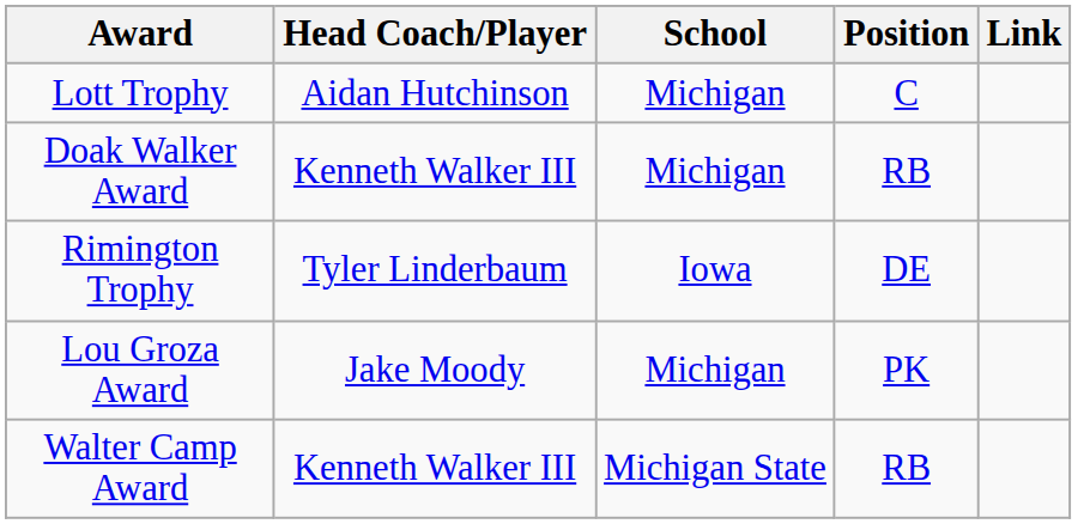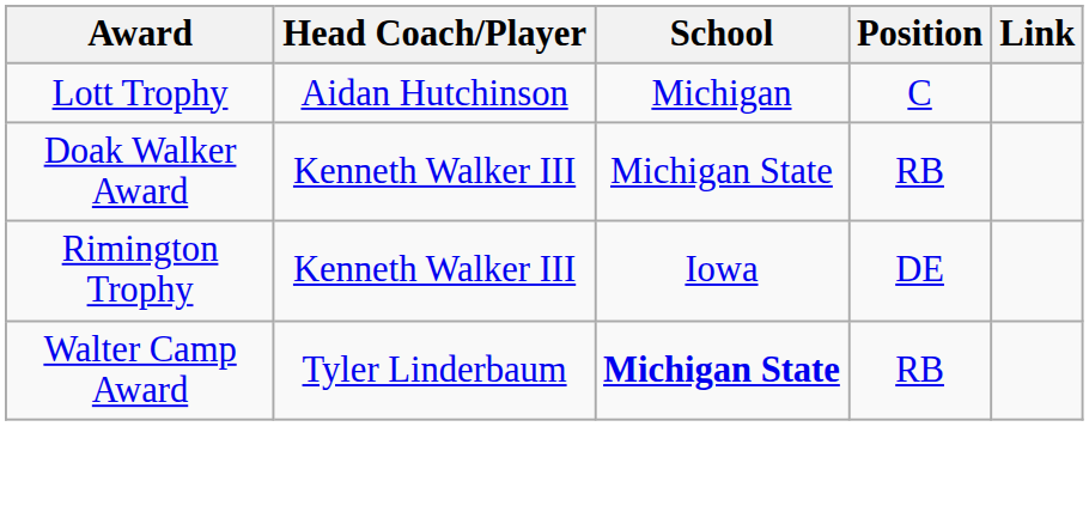 <table class="wikitable sortable" style="text-align: center;">
 <tr>
 <th style="width:110px;">Award</th>
 <th>Head Coach/Player</th>
 <th>School</th>
 <th>Position</th>
 <th>Link</th>
 </tr>
 <tr>
 <td><a href='#'>Lott Trophy</a></td>
 <td><a href='#'>Aidan Hutchinson</a></td>
 <td><a href='#'>Michigan</a></td>
 <td><a href='#'>C</a></td>
 <td></td>
 </tr>
 <tr>
 <td><a href='#'>Doak Walker Award</a></td>
 <td><a href='#'>Kenneth Walker III</a></td>
-<td><a href='#'>Michigan</a></td>
+<td><a href='#'>Michigan State</a></td>
 <td><a href='#'>RB</a></td>
 <td></td>
 </tr>
 <tr>
 <td><a href='#'>Rimington Trophy</a></td>
-<td><a href='#'>Tyler Linderbaum</a></td>
+<td><a href='#'>Kenneth Walker III</a></td>
 <td><a href='#'>Iowa</a></td>
 <td><a href='#'>DE</a></td>
 <td></td>
 </tr>
 <tr>
-<td><a href='#'>Lou Groza Award</a></td>
-<td><a href='#'>Jake Moody</a></td>
-<td><a href='#'>Michigan</a></td>
-<td><a href='#'>PK</a></td>
-<td></td>
-</tr>
-<tr>
 <td><a href='#'>Walter Camp Award</a></td>
-<td><a href='#'>Kenneth Walker III</a></td>
-<td><a href='#'>Michigan State</a></td>
+<td><a href='#'>Tyler Linderbaum</a></td>
+<td><strong><a href='#'>Michigan State</a></strong></td>
 <td><a href='#'>RB</a></td>
 <td></td>
 </tr>
 </table>
